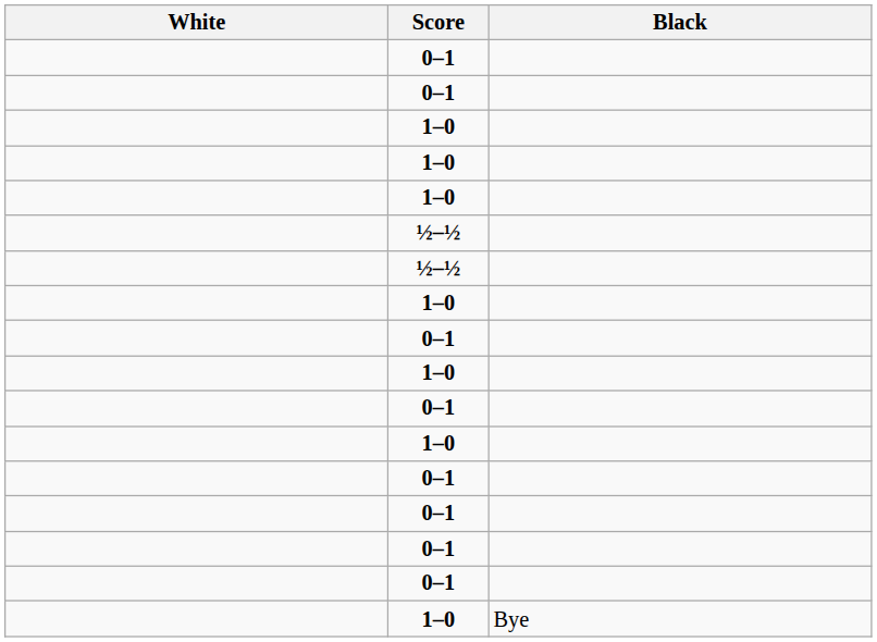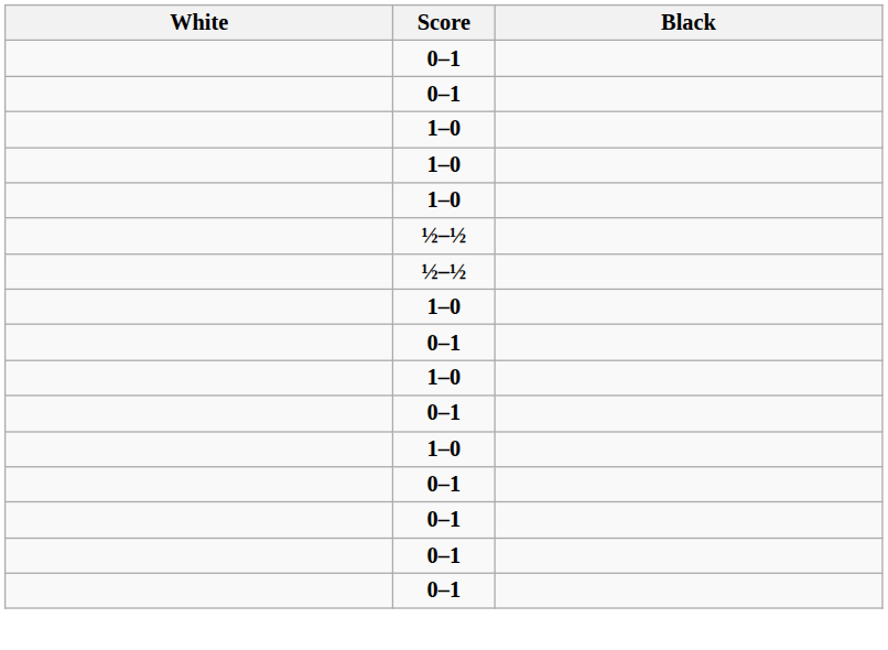 <table class="wikitable" style="text-align: center;">
 <tr>
 <th align="right" width="270">White</th>
 <th width="65">Score</th>
 <th align="left" width="270">Black</th>
 </tr>
 <tr>
 <td align=left></td>
 <td align=center><strong>0–1</strong></td>
 <td align=left><strong></strong></td>
 </tr>
 <tr>
 <td align=left></td>
 <td align=center><strong>0–1</strong></td>
 <td align=left><strong></strong></td>
 </tr>
 <tr>
 <td align=left><strong></strong></td>
 <td align=center><strong>1–0</strong></td>
 <td align=left></td>
 </tr>
 <tr>
 <td align=left><strong></strong></td>
 <td align=center><strong>1–0</strong></td>
 <td align=left></td>
 </tr>
 <tr>
 <td align=left><strong></strong></td>
 <td align=center><strong>1–0</strong></td>
 <td align=left></td>
 </tr>
 <tr>
 <td align=left></td>
 <td align=center><strong>½–½</strong></td>
 <td align=left></td>
 </tr>
 <tr>
 <td align=left></td>
 <td align=center><strong>½–½</strong></td>
 <td align=left></td>
 </tr>
 <tr>
 <td align=left><strong></strong></td>
 <td align=center><strong>1–0</strong></td>
 <td align=left></td>
 </tr>
 <tr>
 <td align=left></td>
 <td align=center><strong>0–1</strong></td>
 <td align=left><strong></strong></td>
 </tr>
 <tr>
 <td align=left><strong></strong></td>
 <td align=center><strong>1–0</strong></td>
 <td align=left></td>
 </tr>
 <tr>
 <td align=left></td>
 <td align=center><strong>0–1</strong></td>
 <td align=left><strong></strong></td>
 </tr>
 <tr>
 <td align=left><strong></strong></td>
 <td align=center><strong>1–0</strong></td>
 <td align=left></td>
 </tr>
 <tr>
 <td align=left></td>
 <td align=center><strong>0–1</strong></td>
 <td align=left><strong></strong></td>
 </tr>
 <tr>
 <td align=left></td>
 <td align=center><strong>0–1</strong></td>
 <td align=left><strong></strong></td>
 </tr>
 <tr>
 <td align=left></td>
 <td align=center><strong>0–1</strong></td>
 <td align=left><strong></strong></td>
 </tr>
 <tr>
 <td align=left></td>
 <td align=center><strong>0–1</strong></td>
 <td align=left><strong></strong></td>
 </tr>
-<tr>
-<td align=left><strong></strong></td>
-<td align=center><strong>1–0</strong></td>
-<td align=left>Bye</td>
-</tr>
 </table>
